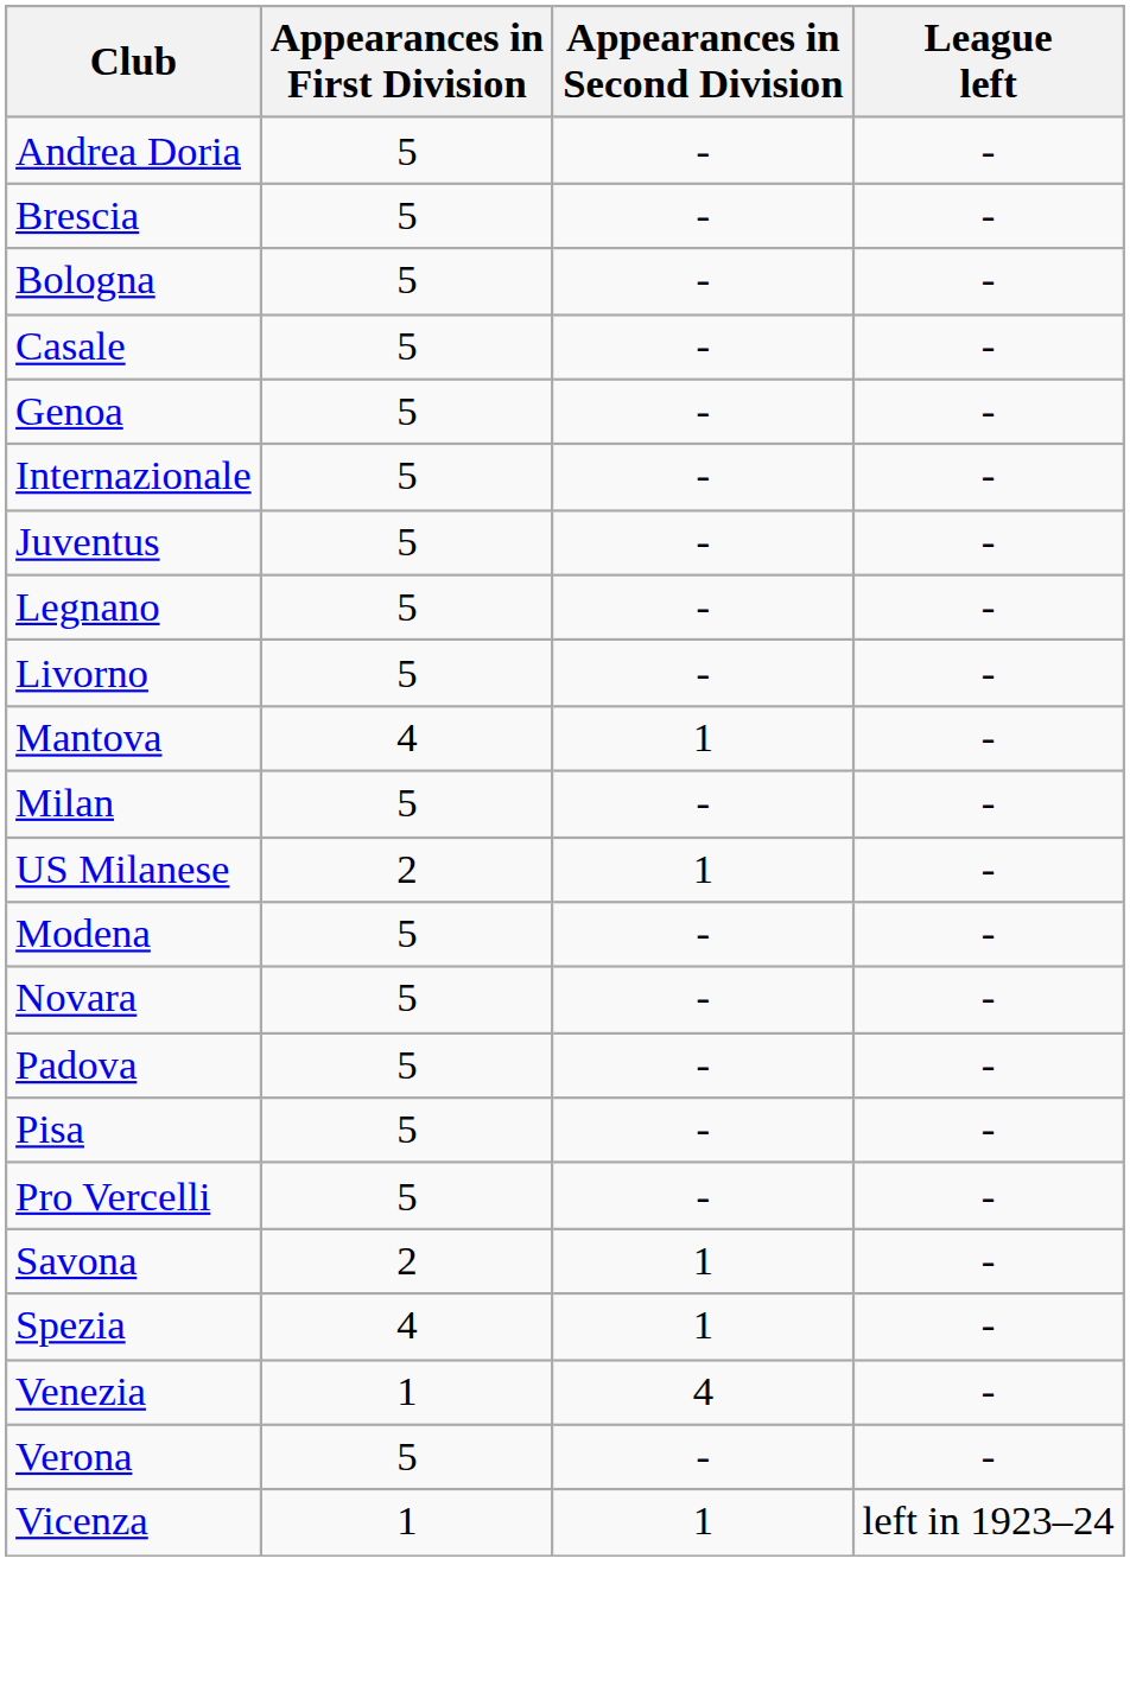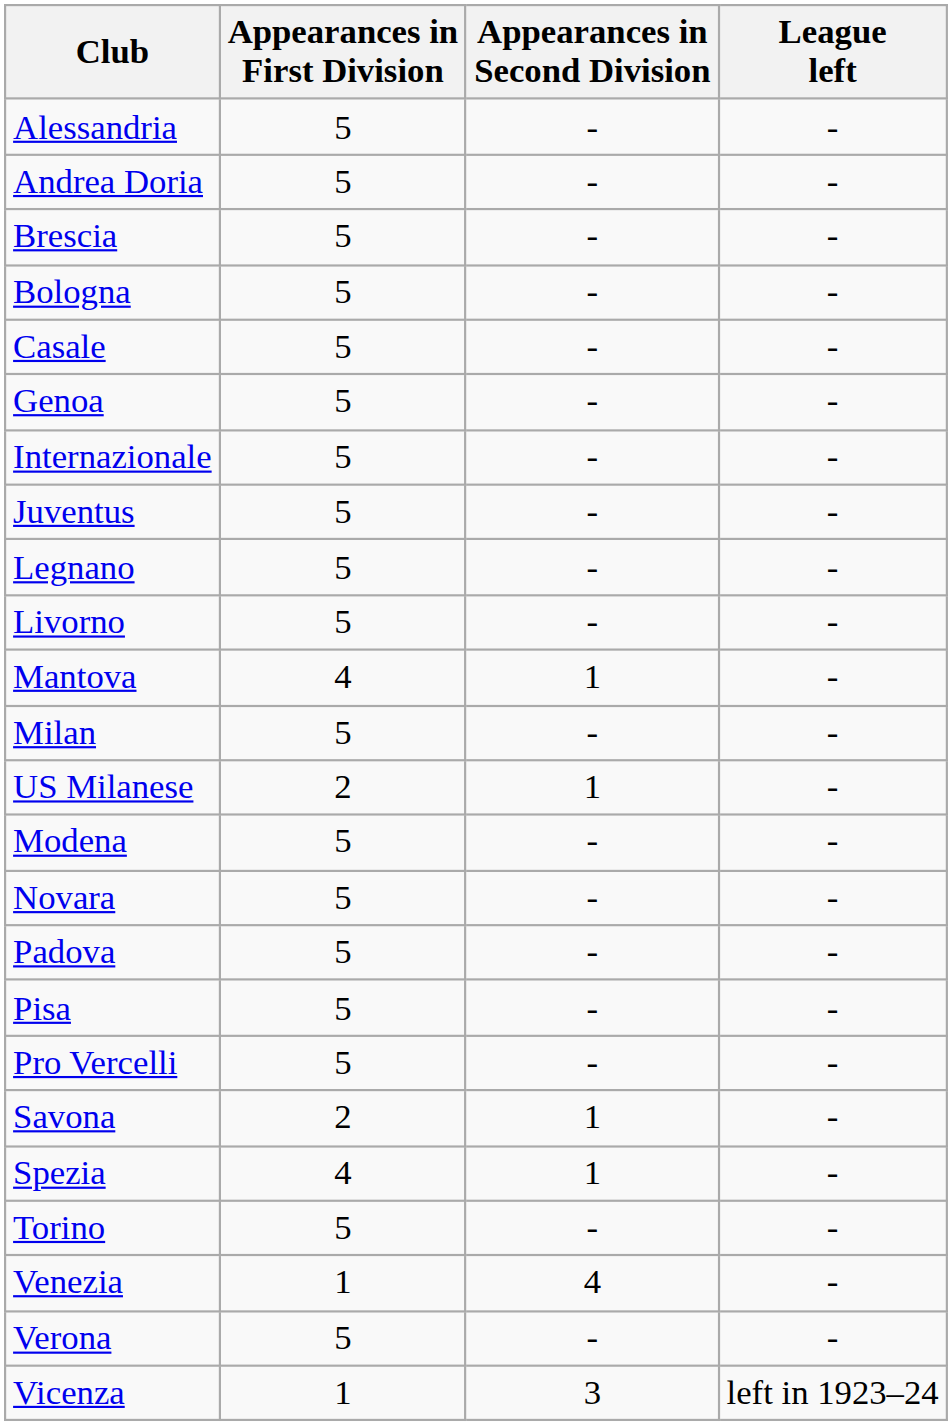 <table class="wikitable sortable" style="text-align:center;">
 <tr>
 <th>Club<br></th>
 <th>Appearances in<br>First Division</th>
 <th>Appearances in<br>Second Division</th>
 <th>League<br>left</th>
+</tr>
+<tr>
+<td style="text-align:left;"><a href='#'>Alessandria</a></td>
+<td>5</td>
+<td>-</td>
+<td>-</td>
 </tr>
 <tr>
 <td style="text-align:left;"><a href='#'>Andrea Doria</a></td>
 <td>5</td>
 <td>-</td>
 <td>-</td>
 </tr>
 <tr>
 <td style="text-align:left;"><a href='#'>Brescia</a></td>
 <td>5</td>
 <td>-</td>
 <td>-</td>
 </tr>
 <tr>
 <td style="text-align:left;"><a href='#'>Bologna</a></td>
 <td>5</td>
 <td>-</td>
 <td>-</td>
 </tr>
 <tr>
 <td style="text-align:left;"><a href='#'>Casale</a></td>
 <td>5</td>
 <td>-</td>
 <td>-</td>
 </tr>
 <tr>
 <td style="text-align:left;"><a href='#'>Genoa</a></td>
 <td>5</td>
 <td>-</td>
 <td>-</td>
 </tr>
 <tr>
 <td style="text-align:left;"><a href='#'>Internazionale</a></td>
 <td>5</td>
 <td>-</td>
 <td>-</td>
 </tr>
 <tr>
 <td style="text-align:left;"><a href='#'>Juventus</a></td>
 <td>5</td>
 <td>-</td>
 <td>-</td>
 </tr>
 <tr>
 <td style="text-align:left;"><a href='#'>Legnano</a></td>
 <td>5</td>
 <td>-</td>
 <td>-</td>
 </tr>
 <tr>
 <td style="text-align:left;"><a href='#'>Livorno</a></td>
 <td>5</td>
 <td>-</td>
 <td>-</td>
 </tr>
 <tr>
 <td style="text-align:left;"><a href='#'>Mantova</a></td>
 <td>4</td>
 <td>1</td>
 <td>-</td>
 </tr>
 <tr>
 <td style="text-align:left;"><a href='#'>Milan</a></td>
 <td>5</td>
 <td>-</td>
 <td>-</td>
 </tr>
 <tr>
 <td style="text-align:left;"><a href='#'>US Milanese</a></td>
 <td>2</td>
 <td>1</td>
 <td>-</td>
 </tr>
 <tr>
 <td style="text-align:left;"><a href='#'>Modena</a></td>
 <td>5</td>
 <td>-</td>
 <td>-</td>
 </tr>
 <tr>
 <td style="text-align:left;"><a href='#'>Novara</a></td>
 <td>5</td>
 <td>-</td>
 <td>-</td>
 </tr>
 <tr>
 <td style="text-align:left;"><a href='#'>Padova</a></td>
 <td>5</td>
 <td>-</td>
 <td>-</td>
 </tr>
 <tr>
 <td style="text-align:left;"><a href='#'>Pisa</a></td>
 <td>5</td>
 <td>-</td>
 <td>-</td>
 </tr>
 <tr>
 <td style="text-align:left;"><a href='#'>Pro Vercelli</a></td>
 <td>5</td>
 <td>-</td>
 <td>-</td>
 </tr>
 <tr>
 <td style="text-align:left;"><a href='#'>Savona</a></td>
 <td>2</td>
 <td>1</td>
 <td>-</td>
 </tr>
 <tr>
 <td style="text-align:left;"><a href='#'>Spezia</a></td>
 <td>4</td>
 <td>1</td>
 <td>-</td>
 </tr>
 <tr>
+<td style="text-align:left;"><a href='#'>Torino</a></td>
+<td>5</td>
+<td>-</td>
+<td>-</td>
+</tr>
+<tr>
 <td style="text-align:left;"><a href='#'>Venezia</a></td>
 <td>1</td>
 <td>4</td>
 <td>-</td>
 </tr>
 <tr>
 <td style="text-align:left;"><a href='#'>Verona</a></td>
 <td>5</td>
 <td>-</td>
 <td>-</td>
 </tr>
 <tr>
 <td style="text-align:left;"><a href='#'>Vicenza</a></td>
 <td>1</td>
-<td>1</td>
+<td>3</td>
 <td>left in 1923–24</td>
 </tr>
 </table>
